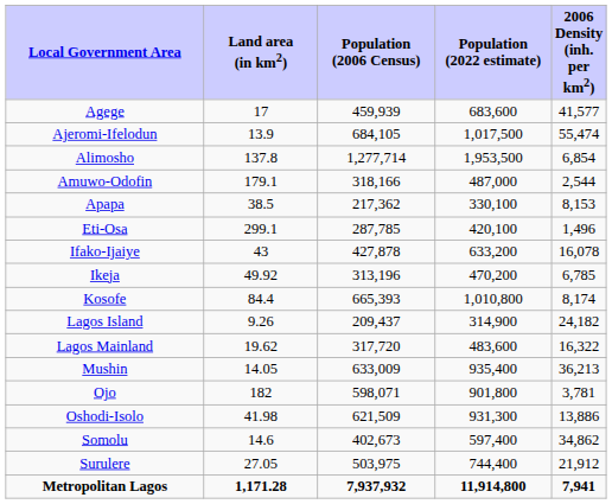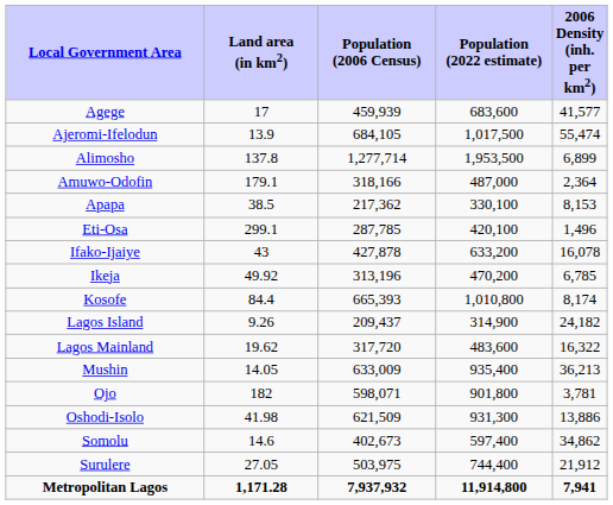 <table class="wikitable sortable" style="width:650px; margin-left:auto; margin-right:auto;">
 <tr>
 <td style="width:37%; text-align:center; background:#ccf;"><strong><a href='#'>Local Government Area</a></strong></td>
 <td style="width:21%; text-align:center; background:#ccf;"><strong>Land area</strong><br><strong>(in km<sup>2</sup>)</strong></td>
 <td style="width:21%; text-align:center; background:#ccf;"><strong>Population</strong><br><strong>(2006 Census)</strong></td>
 <td style="width:30%; text-align:center; background:#ccf;"><strong>Population</strong><br><strong>(2022 estimate)</strong></td>
 <td style="width:30%; text-align:center; background:#ccf;"><strong>2006 Density <br>(inh. per km<sup>2</sup>)</strong></td>
 </tr>
 <tr style="text-align:center;">
 <td><a href='#'>Agege</a></td>
 <td>17</td>
 <td>459,939</td>
 <td>683,600</td>
 <td>41,577</td>
 </tr>
 <tr style="text-align:center;">
 <td><a href='#'>Ajeromi-Ifelodun</a></td>
 <td>13.9</td>
 <td>684,105</td>
 <td>1,017,500</td>
 <td>55,474</td>
 </tr>
 <tr style="text-align:center;">
 <td><a href='#'>Alimosho</a></td>
 <td>137.8</td>
 <td>1,277,714</td>
 <td>1,953,500</td>
-<td>6,854</td>
+<td>6,899</td>
 </tr>
 <tr style="text-align:center;">
 <td><a href='#'>Amuwo-Odofin</a></td>
 <td>179.1</td>
 <td>318,166</td>
 <td>487,000</td>
-<td>2,544</td>
+<td>2,364</td>
 </tr>
 <tr style="text-align:center;">
 <td><a href='#'>Apapa</a></td>
 <td>38.5</td>
 <td>217,362</td>
 <td>330,100</td>
 <td>8,153</td>
 </tr>
 <tr style="text-align:center;">
 <td><a href='#'>Eti-Osa</a></td>
 <td>299.1</td>
 <td>287,785</td>
 <td>420,100</td>
 <td>1,496</td>
 </tr>
 <tr style="text-align:center;">
 <td><a href='#'>Ifako-Ijaiye</a></td>
 <td>43</td>
 <td>427,878</td>
 <td>633,200</td>
 <td>16,078</td>
 </tr>
 <tr style="text-align:center;">
 <td><a href='#'>Ikeja</a></td>
 <td>49.92</td>
 <td>313,196</td>
 <td>470,200</td>
 <td>6,785</td>
 </tr>
 <tr style="text-align:center;">
 <td><a href='#'>Kosofe</a></td>
 <td>84.4</td>
 <td>665,393</td>
 <td>1,010,800</td>
 <td>8,174</td>
 </tr>
 <tr style="text-align:center;">
 <td><a href='#'>Lagos Island</a></td>
 <td>9.26</td>
 <td>209,437</td>
 <td>314,900</td>
 <td>24,182</td>
 </tr>
 <tr style="text-align:center;">
 <td><a href='#'>Lagos Mainland</a></td>
 <td>19.62</td>
 <td>317,720</td>
 <td>483,600</td>
 <td>16,322</td>
 </tr>
 <tr style="text-align:center;">
 <td><a href='#'>Mushin</a></td>
 <td>14.05</td>
 <td>633,009</td>
 <td>935,400</td>
 <td>36,213</td>
 </tr>
 <tr style="text-align:center;">
 <td><a href='#'>Ojo</a></td>
 <td>182</td>
 <td>598,071</td>
 <td>901,800</td>
 <td>3,781</td>
 </tr>
 <tr style="text-align:center;">
 <td><a href='#'>Oshodi-Isolo</a></td>
 <td>41.98</td>
 <td>621,509</td>
 <td>931,300</td>
 <td>13,886</td>
 </tr>
 <tr style="text-align:center;">
 <td><a href='#'>Somolu</a></td>
 <td>14.6</td>
 <td>402,673</td>
 <td>597,400</td>
 <td>34,862</td>
 </tr>
 <tr style="text-align:center;">
 <td><a href='#'>Surulere</a></td>
 <td>27.05</td>
 <td>503,975</td>
 <td>744,400</td>
 <td>21,912</td>
 </tr>
 <tr style="text-align:center;">
 <td><strong>Metropolitan Lagos</strong></td>
 <td><strong>1,171.28</strong></td>
 <td><strong>7,937,932</strong></td>
 <td><strong>11,914,800</strong></td>
 <td><strong>7,941</strong></td>
 </tr>
 </table>
